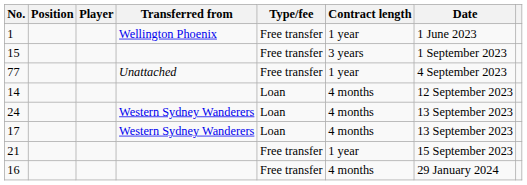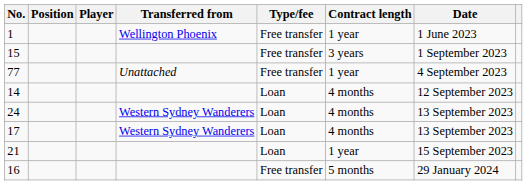 <table class="wikitable plainrowheaders sortable" style="text-align:center; text-align:left">
 <tr>
 <th scope="col">No.</th>
 <th scope="col">Position</th>
 <th scope="col">Player</th>
 <th scope="col">Transferred from</th>
 <th scope="col">Type/fee</th>
 <th scope="col">Contract length</th>
 <th scope="col">Date</th>
 <th scope="col" class="unsortable"></th>
 </tr>
 <tr>
 <td>1</td>
 <td></td>
 <td></td>
 <td><a href='#'>Wellington Phoenix</a></td>
 <td>Free transfer</td>
 <td>1 year</td>
 <td>1 June 2023</td>
 <td></td>
 </tr>
 <tr>
 <td>15</td>
 <td></td>
 <td></td>
 <td></td>
 <td>Free transfer</td>
 <td>3 years</td>
 <td>1 September 2023</td>
 <td></td>
 </tr>
 <tr>
 <td>77</td>
 <td></td>
 <td></td>
 <td><em>Unattached</em></td>
 <td>Free transfer</td>
 <td>1 year</td>
 <td>4 September 2023</td>
 <td></td>
 </tr>
 <tr>
 <td>14</td>
 <td></td>
 <td></td>
 <td></td>
 <td>Loan</td>
 <td>4 months</td>
 <td>12 September 2023</td>
 <td></td>
 </tr>
 <tr>
 <td>24</td>
 <td></td>
 <td></td>
 <td><a href='#'>Western Sydney Wanderers</a></td>
 <td>Loan</td>
 <td>4 months</td>
 <td>13 September 2023</td>
 <td></td>
 </tr>
 <tr>
 <td>17</td>
 <td></td>
 <td></td>
 <td><a href='#'>Western Sydney Wanderers</a></td>
 <td>Loan</td>
 <td>4 months</td>
 <td>13 September 2023</td>
 <td></td>
 </tr>
 <tr>
 <td>21</td>
 <td></td>
 <td></td>
 <td></td>
-<td>Free transfer</td>
+<td>Loan</td>
 <td>1 year</td>
 <td>15 September 2023</td>
 <td></td>
 </tr>
 <tr>
 <td>16</td>
 <td></td>
 <td></td>
 <td></td>
 <td>Free transfer</td>
-<td>4 months</td>
+<td>5 months</td>
 <td>29 January 2024</td>
 <td></td>
 </tr>
 </table>
